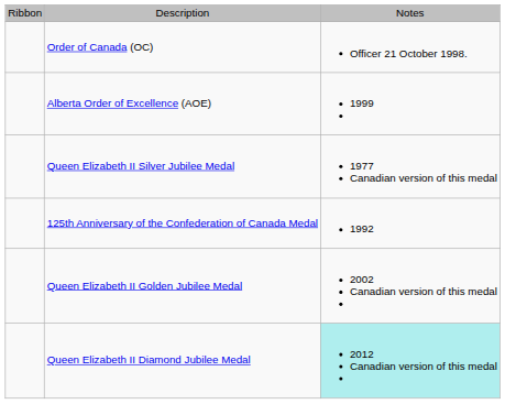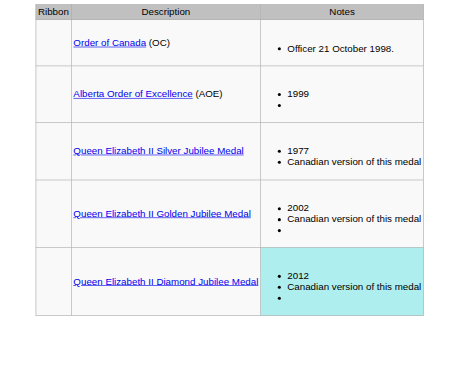 <table class="wikitable" style="margin:1em auto;">
 <tr style="background:silver; text-align:center;">
 <td>Ribbon</td>
 <td>Description</td>
 <td>Notes</td>
 </tr>
 <tr>
 <td></td>
 <td><a href='#'>Order of Canada</a> (OC)</td>
 <td><br><ul><li>Officer 21 October 1998.</li></ul></td>
 </tr>
 <tr>
 <td></td>
 <td><a href='#'>Alberta Order of Excellence</a> (AOE)</td>
 <td><br><ul><li>1999</li><li></li></ul></td>
 </tr>
 <tr>
 <td></td>
 <td><a href='#'>Queen Elizabeth II Silver Jubilee Medal</a></td>
 <td><br><ul><li>1977</li><li>Canadian version of this medal</li></ul></td>
 </tr>
 <tr>
 <td></td>
-<td><a href='#'>125th Anniversary of the Confederation of Canada Medal</a></td>
-<td><br><ul><li>1992</li></ul></td>
-</tr>
-<tr>
-<td></td>
 <td><a href='#'>Queen Elizabeth II Golden Jubilee Medal</a></td>
 <td><br><ul><li>2002</li><li>Canadian version of this medal</li><li></li></ul></td>
 </tr>
 <tr>
 <td></td>
 <td><a href='#'>Queen Elizabeth II Diamond Jubilee Medal</a></td>
 <td style="background: paleturquoise;"><br><ul><li>2012</li><li>Canadian version of this medal</li><li></li></ul></td>
 </tr>
 </table>
